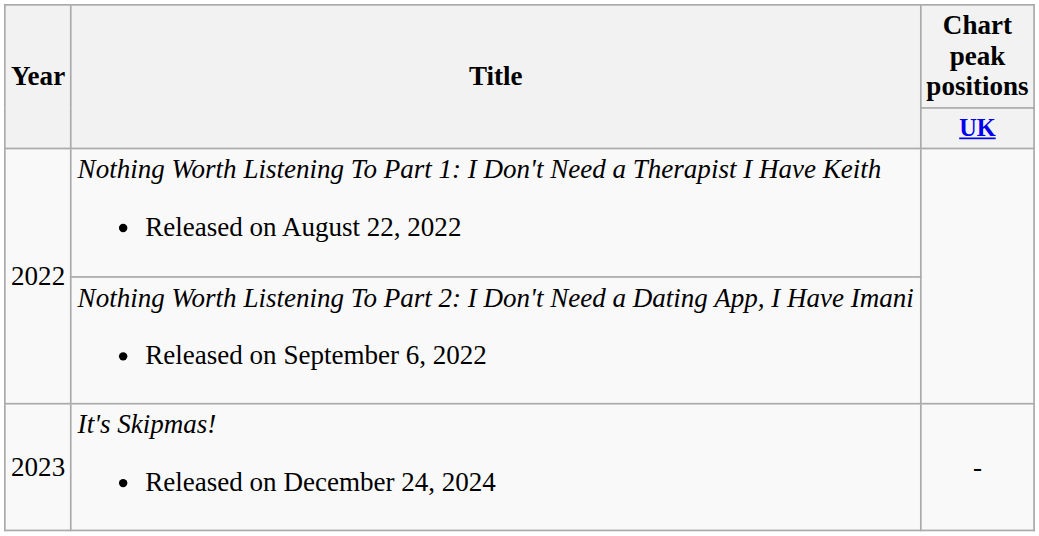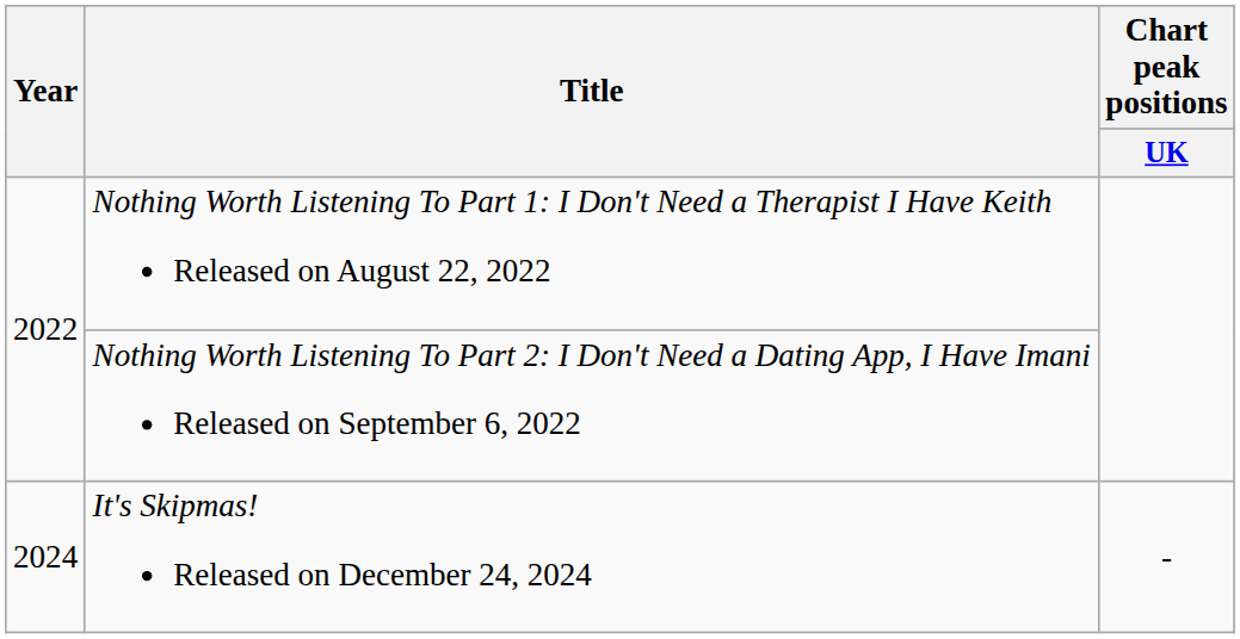 <table class="wikitable">
 <tr>
 <th rowspan="2">Year</th>
 <th rowspan="2">Title</th>
 <th colspan="1">Chart peak positions</th>
 </tr>
 <tr>
 <th style="width:3em;font-size:90%"><a href='#'>UK</a></th>
 </tr>
 <tr>
 <td rowspan="2">2022</td>
 <td><em>Nothing Worth Listening To Part 1: I Don't Need a Therapist I Have Keith</em><br><ul><li>Released on August 22, 2022</li></ul></td>
 </tr>
 <tr>
 <td><em>Nothing Worth Listening To Part 2: I Don't Need a Dating App, I Have Imani</em><br><ul><li>Released on September 6, 2022</li></ul></td>
 </tr>
 <tr>
-<td>2023</td>
+<td>2024</td>
 <td><em>It's Skipmas!</em> <br><ul><li>Released on December 24, 2024</li></ul></td>
 <td align="center">-</td>
 </tr>
 </table>
